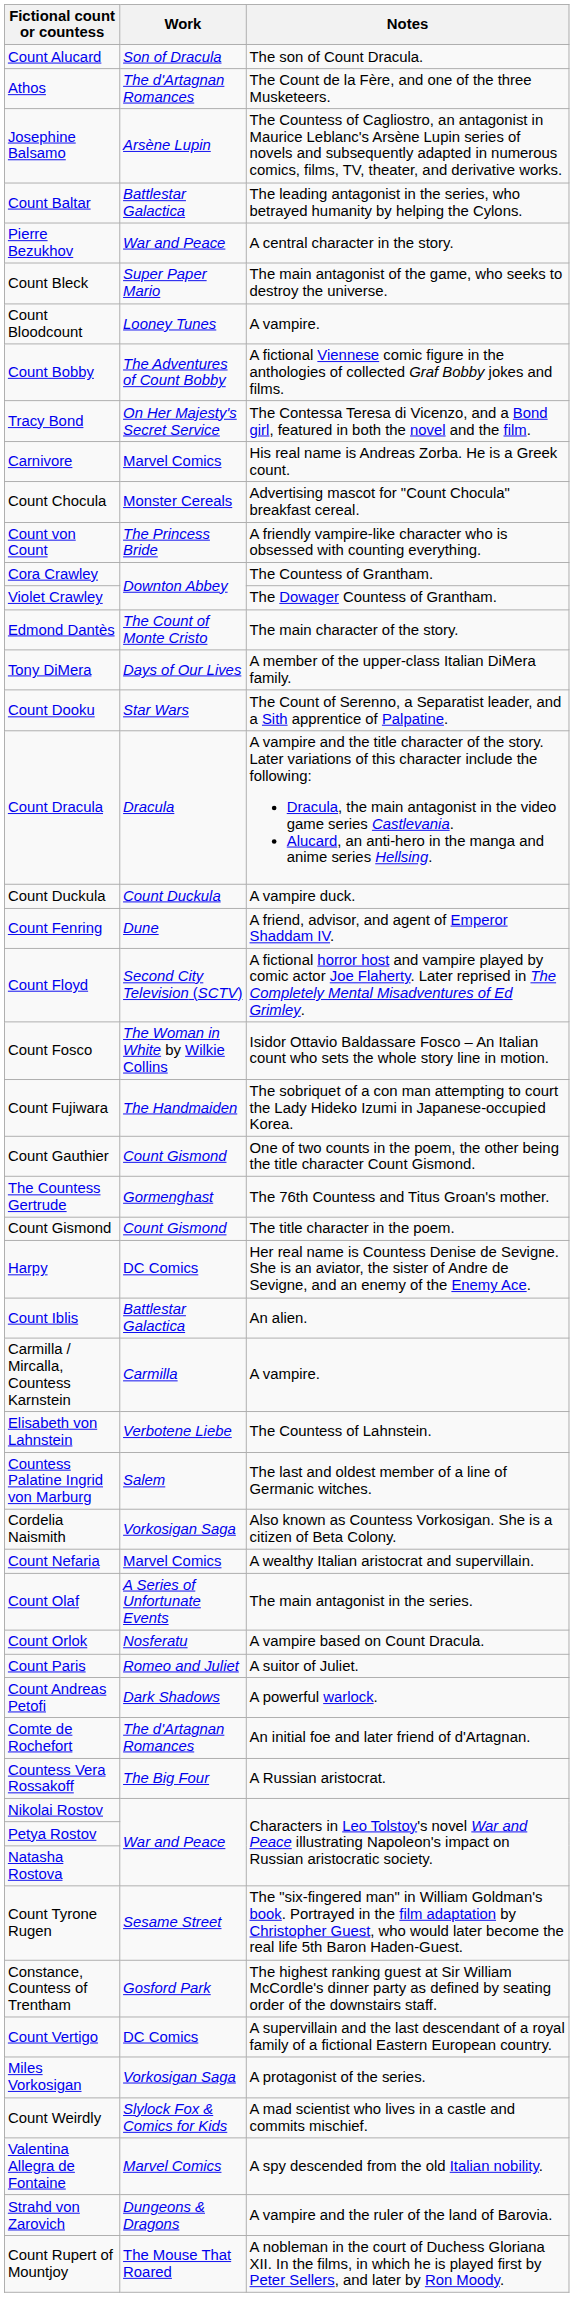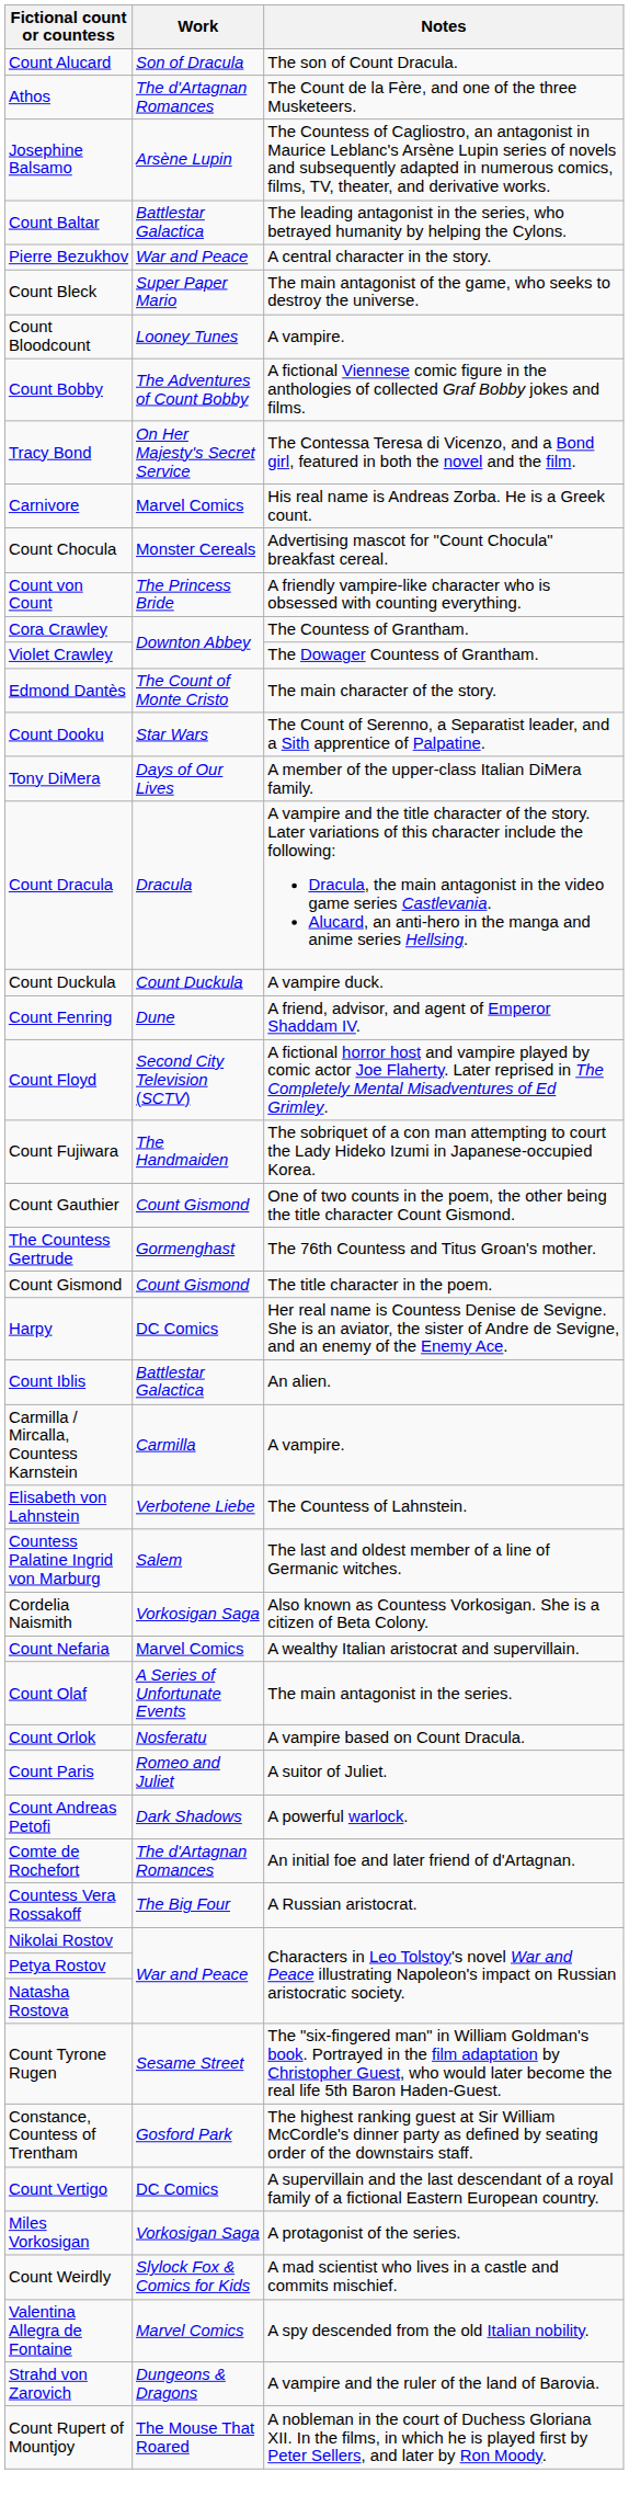 <table class="wikitable sortable">
 <tr>
 <th>Fictional count or countess</th>
 <th>Work</th>
 <th class="unsortable">Notes</th>
 </tr>
 <tr>
 <td><a href='#'>Count Alucard</a></td>
 <td><em><a href='#'>Son of Dracula</a></em></td>
 <td>The son of Count Dracula.</td>
 </tr>
 <tr>
 <td><a href='#'>Athos</a></td>
 <td><em><a href='#'>The d'Artagnan Romances</a></em></td>
 <td>The Count de la Fère, and one of the three Musketeers.</td>
 </tr>
 <tr>
 <td><a href='#'>Josephine Balsamo</a></td>
 <td><em><a href='#'>Arsène Lupin</a></em></td>
 <td>The Countess of Cagliostro, an antagonist in Maurice Leblanc's Arsène Lupin series of novels and subsequently adapted in numerous comics, films, TV, theater, and derivative works.</td>
 </tr>
 <tr>
 <td><a href='#'>Count Baltar</a></td>
 <td><em><a href='#'>Battlestar Galactica</a></em></td>
 <td>The leading antagonist in the series, who betrayed humanity by helping the Cylons.</td>
 </tr>
 <tr>
 <td><a href='#'>Pierre Bezukhov</a></td>
 <td><em><a href='#'>War and Peace</a></em></td>
 <td>A central character in the story.</td>
 </tr>
 <tr>
 <td>Count Bleck</td>
 <td><em><a href='#'>Super Paper Mario</a></em></td>
 <td>The main antagonist of the game, who seeks to destroy the universe.</td>
 </tr>
 <tr>
 <td>Count Bloodcount</td>
 <td><em><a href='#'>Looney Tunes</a></em></td>
 <td>A vampire.</td>
 </tr>
 <tr>
 <td><a href='#'>Count Bobby</a></td>
 <td><em><a href='#'>The Adventures of Count Bobby</a></em></td>
 <td>A fictional <a href='#'>Viennese</a> comic figure in the anthologies of collected <em>Graf Bobby</em> jokes and films.</td>
 </tr>
 <tr>
 <td><a href='#'>Tracy Bond</a></td>
 <td><a href='#'><em>On Her Majesty's Secret Service</em></a></td>
 <td>The Contessa Teresa di Vicenzo, and a <a href='#'>Bond girl</a>, featured in both the <a href='#'>novel</a> and the <a href='#'>film</a>.</td>
 </tr>
 <tr>
 <td><a href='#'>Carnivore</a></td>
 <td><a href='#'>Marvel Comics</a></td>
 <td>His real name is Andreas Zorba. He is a Greek count.</td>
 </tr>
 <tr>
 <td>Count Chocula</td>
 <td><a href='#'>Monster Cereals</a></td>
 <td>Advertising mascot for "Count Chocula" breakfast cereal.</td>
 </tr>
 <tr>
 <td><a href='#'>Count von Count</a></td>
 <td><em><a href='#'>The Princess Bride</a></em></td>
 <td>A friendly vampire-like character who is obsessed with counting everything.</td>
 </tr>
 <tr>
 <td><a href='#'>Cora Crawley</a></td>
 <td rowspan="2"><em><a href='#'>Downton Abbey</a></em></td>
 <td>The Countess of Grantham.</td>
 </tr>
 <tr>
 <td><a href='#'>Violet Crawley</a></td>
 <td>The <a href='#'>Dowager</a> Countess of Grantham.</td>
 </tr>
 <tr>
 <td><a href='#'>Edmond Dantès</a></td>
 <td><em><a href='#'>The Count of Monte Cristo</a></em></td>
 <td>The main character of the story.</td>
 </tr>
 <tr>
+<td><a href='#'>Count Dooku</a></td>
+<td><em><a href='#'>Star Wars</a></em></td>
+<td>The Count of Serenno, a Separatist leader, and a <a href='#'>Sith</a> apprentice of <a href='#'>Palpatine</a>.</td>
+</tr>
+<tr>
 <td><a href='#'>Tony DiMera</a></td>
 <td><em><a href='#'>Days of Our Lives</a></em></td>
 <td>A member of the upper-class Italian DiMera family.</td>
-</tr>
-<tr>
-<td><a href='#'>Count Dooku</a></td>
-<td><em><a href='#'>Star Wars</a></em></td>
-<td>The Count of Serenno, a Separatist leader, and a <a href='#'>Sith</a> apprentice of <a href='#'>Palpatine</a>.</td>
 </tr>
 <tr>
 <td><a href='#'>Count Dracula</a></td>
 <td><em><a href='#'>Dracula</a></em></td>
 <td>A vampire and the title character of the story. Later variations of this character include the following:<br><ul><li><a href='#'>Dracula</a>, the main antagonist in the video game series <em><a href='#'>Castlevania</a></em>.</li><li><a href='#'>Alucard</a>, an anti-hero in the manga and anime series <em><a href='#'>Hellsing</a></em>.</li></ul></td>
 </tr>
 <tr>
 <td>Count Duckula</td>
 <td><em><a href='#'>Count Duckula</a></em></td>
 <td>A vampire duck.</td>
 </tr>
 <tr>
 <td><a href='#'>Count Fenring</a></td>
 <td><em><a href='#'>Dune</a></em></td>
 <td>A friend, advisor, and agent of <a href='#'>Emperor Shaddam IV</a>.</td>
 </tr>
 <tr>
 <td><a href='#'>Count Floyd</a></td>
 <td><a href='#'><em>Second City Television</em> (<em>SCTV</em>)</a></td>
 <td>A fictional <a href='#'>horror host</a> and vampire played by comic actor <a href='#'>Joe Flaherty</a>. Later reprised in <em><a href='#'>The Completely Mental Misadventures of Ed Grimley</a></em>.</td>
-</tr>
-<tr>
-<td>Count Fosco</td>
-<td><em><a href='#'>The Woman in White</a></em> by <a href='#'>Wilkie Collins</a></td>
-<td>Isidor Ottavio Baldassare Fosco – An Italian count who sets the whole story line in motion.</td>
 </tr>
 <tr>
 <td>Count Fujiwara</td>
 <td><em><a href='#'>The Handmaiden</a></em></td>
 <td>The sobriquet of a con man attempting to court the Lady Hideko Izumi in Japanese-occupied Korea.</td>
 </tr>
 <tr>
 <td>Count Gauthier</td>
 <td><em><a href='#'>Count Gismond</a></em></td>
 <td>One of two counts in the poem, the other being the title character Count Gismond.</td>
 </tr>
 <tr>
 <td><a href='#'>The Countess Gertrude</a></td>
 <td><em><a href='#'>Gormenghast</a></em></td>
 <td>The 76th Countess and Titus Groan's mother.</td>
 </tr>
 <tr>
 <td>Count Gismond</td>
 <td><em><a href='#'>Count Gismond</a></em></td>
 <td>The title character in the poem.</td>
 </tr>
 <tr>
 <td><a href='#'>Harpy</a></td>
 <td><a href='#'>DC Comics</a></td>
 <td>Her real name is Countess Denise de Sevigne. She is an aviator, the sister of Andre de Sevigne, and an enemy of the <a href='#'>Enemy Ace</a>.</td>
 </tr>
 <tr>
 <td><a href='#'>Count Iblis</a></td>
 <td><em><a href='#'>Battlestar Galactica</a></em></td>
 <td>An alien.</td>
 </tr>
 <tr>
 <td>Carmilla / Mircalla, Countess Karnstein</td>
 <td><em><a href='#'>Carmilla</a></em></td>
 <td>A vampire.</td>
 </tr>
 <tr>
 <td><a href='#'>Elisabeth von Lahnstein</a></td>
 <td><em><a href='#'>Verbotene Liebe</a></em></td>
 <td>The Countess of Lahnstein.</td>
 </tr>
 <tr>
 <td><a href='#'>Countess Palatine Ingrid von Marburg</a></td>
 <td><em><a href='#'>Salem</a></em></td>
 <td>The last and oldest member of a line of Germanic witches.</td>
 </tr>
 <tr>
 <td>Cordelia Naismith</td>
 <td><em><a href='#'>Vorkosigan Saga</a></em></td>
 <td>Also known as Countess Vorkosigan. She is a citizen of Beta Colony.</td>
 </tr>
 <tr>
 <td><a href='#'>Count Nefaria</a></td>
 <td><a href='#'>Marvel Comics</a></td>
 <td>A wealthy Italian aristocrat and supervillain.</td>
 </tr>
 <tr>
 <td><a href='#'>Count Olaf</a></td>
 <td><em><a href='#'>A Series of Unfortunate Events</a></em></td>
 <td>The main antagonist in the series.</td>
 </tr>
 <tr>
 <td><a href='#'>Count Orlok</a></td>
 <td><em><a href='#'>Nosferatu</a></em></td>
 <td>A vampire based on Count Dracula.</td>
 </tr>
 <tr>
 <td><a href='#'>Count Paris</a></td>
 <td><em><a href='#'>Romeo and Juliet</a></em></td>
 <td>A suitor of Juliet.</td>
 </tr>
 <tr>
 <td><a href='#'>Count Andreas Petofi</a></td>
 <td><em><a href='#'>Dark Shadows</a></em></td>
 <td>A powerful <a href='#'>warlock</a>.</td>
 </tr>
 <tr>
 <td><a href='#'>Comte de Rochefort</a></td>
 <td><em><a href='#'>The d'Artagnan Romances</a></em></td>
 <td>An initial foe and later friend of d'Artagnan.</td>
 </tr>
 <tr>
 <td><a href='#'>Countess Vera Rossakoff</a></td>
 <td><em><a href='#'>The Big Four</a></em></td>
 <td>A Russian aristocrat.</td>
 </tr>
 <tr>
 <td><a href='#'>Nikolai Rostov</a></td>
 <td rowspan="3"><em><a href='#'>War and Peace</a></em></td>
 <td rowspan="3">Characters in <a href='#'>Leo Tolstoy</a>'s novel <em><a href='#'>War and Peace</a></em> illustrating Napoleon's impact on Russian aristocratic society.</td>
 </tr>
 <tr>
 <td><a href='#'>Petya Rostov</a></td>
 </tr>
 <tr>
 <td><a href='#'>Natasha Rostova</a></td>
 </tr>
 <tr>
 <td>Count Tyrone Rugen</td>
 <td><em><a href='#'>Sesame Street</a></em></td>
 <td>The "six-fingered man" in William Goldman's <a href='#'>book</a>. Portrayed in the <a href='#'>film adaptation</a> by <a href='#'>Christopher Guest</a>, who would later become the real life 5th Baron Haden-Guest.</td>
 </tr>
 <tr>
 <td>Constance, Countess of Trentham</td>
 <td><em><a href='#'>Gosford Park</a></em></td>
 <td>The highest ranking guest at Sir William McCordle's dinner party as defined by seating order of the downstairs staff.</td>
 </tr>
 <tr>
 <td><a href='#'>Count Vertigo</a></td>
 <td><a href='#'>DC Comics</a></td>
 <td>A supervillain and the last descendant of a royal family of a fictional Eastern European country.</td>
 </tr>
 <tr>
 <td><a href='#'>Miles Vorkosigan</a></td>
 <td><em><a href='#'>Vorkosigan Saga</a></em></td>
 <td>A protagonist of the series.</td>
 </tr>
 <tr>
 <td>Count Weirdly</td>
 <td><em><a href='#'>Slylock Fox & Comics for Kids</a></em></td>
 <td>A mad scientist who lives in a castle and commits mischief.</td>
 </tr>
 <tr>
 <td><a href='#'>Valentina Allegra de Fontaine</a></td>
 <td><em><a href='#'>Marvel Comics</a></em></td>
 <td>A spy descended from the old <a href='#'>Italian nobility</a>.</td>
 </tr>
 <tr>
 <td><a href='#'>Strahd von Zarovich</a></td>
 <td><em><a href='#'>Dungeons & Dragons</a></em></td>
 <td>A vampire and the ruler of the land of Barovia.</td>
 </tr>
 <tr>
 <td>Count Rupert of Mountjoy</td>
 <td><a href='#'>The Mouse That Roared</a></td>
 <td>A nobleman in the court of Duchess Gloriana XII. In the films, in which he is played first by <a href='#'>Peter Sellers</a>, and later by <a href='#'>Ron Moody</a>.</td>
 </tr>
 </table>
